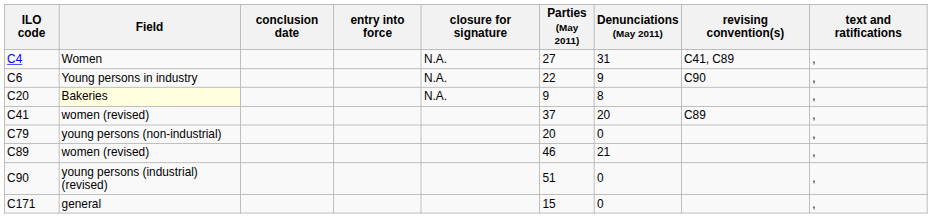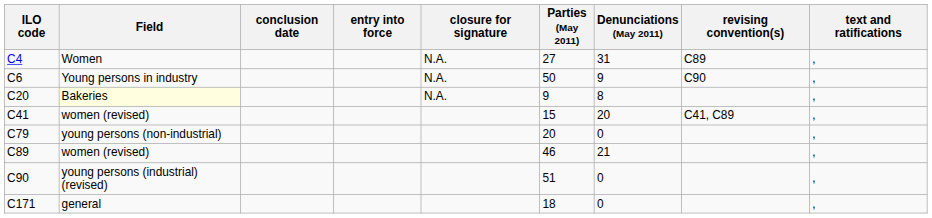 <table class="wikitable sortable">
 <tr>
 <th>ILO code</th>
 <th>Field</th>
 <th>conclusion date</th>
 <th>entry into force</th>
 <th>closure for signature</th>
 <th>Parties<br><small>(May 2011)</small></th>
 <th>Denunciations<br><small>(May 2011)</small></th>
 <th>revising convention(s)</th>
 <th>text and ratifications</th>
 </tr>
 <tr>
 <td><a href='#'>C4</a></td>
 <td>Women</td>
 <td></td>
 <td></td>
 <td>N.A.</td>
 <td>27</td>
 <td>31</td>
-<td>C41, C89</td>
+<td>C89</td>
 <td>, </td>
 </tr>
 <tr>
 <td>C6</td>
 <td>Young persons in industry</td>
 <td></td>
 <td></td>
 <td>N.A.</td>
-<td>22</td>
+<td>50</td>
 <td>9</td>
 <td>C90</td>
 <td>, </td>
 </tr>
 <tr>
 <td>C20</td>
 <td style="background: lightyellow;">Bakeries</td>
 <td></td>
 <td></td>
 <td>N.A.</td>
 <td>9</td>
 <td>8</td>
 <td></td>
 <td>, </td>
 </tr>
 <tr>
 <td>C41</td>
 <td>women (revised)</td>
 <td></td>
 <td></td>
 <td></td>
-<td>37</td>
+<td>15</td>
 <td>20</td>
-<td>C89</td>
+<td>C41, C89</td>
 <td>, </td>
 </tr>
 <tr>
 <td>C79</td>
 <td>young persons (non-industrial)</td>
 <td></td>
 <td></td>
 <td></td>
 <td>20</td>
 <td>0</td>
 <td></td>
 <td>, </td>
 </tr>
 <tr>
 <td>C89</td>
 <td>women (revised)</td>
 <td></td>
 <td></td>
 <td></td>
 <td>46</td>
 <td>21</td>
 <td></td>
 <td>, </td>
 </tr>
 <tr>
 <td>C90</td>
 <td>young persons (industrial) (revised)</td>
 <td></td>
 <td></td>
 <td></td>
 <td>51</td>
 <td>0</td>
 <td></td>
 <td>, </td>
 </tr>
 <tr>
 <td>C171</td>
 <td>general</td>
 <td></td>
 <td></td>
 <td></td>
-<td>15</td>
+<td>18</td>
 <td>0</td>
 <td></td>
 <td>, </td>
 </tr>
 </table>
